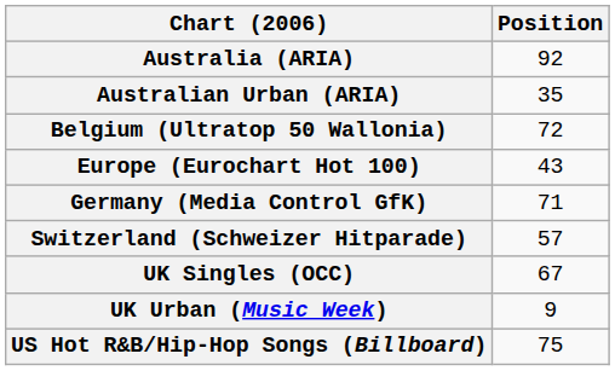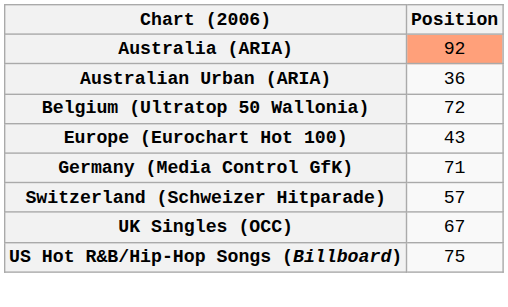 <table class="wikitable sortable plainrowheaders" style="text-align:center">
 <tr>
 <th>Chart (2006)</th>
 <th>Position</th>
 </tr>
 <tr>
 <th scope="row">Australia (ARIA)</th>
-<td>92</td>
+<td style="background: lightsalmon;">92</td>
 </tr>
 <tr>
 <th scope="row">Australian Urban (ARIA)</th>
-<td>35</td>
+<td>36</td>
 </tr>
 <tr>
 <th scope="row">Belgium (Ultratop 50 Wallonia)</th>
 <td>72</td>
 </tr>
 <tr>
 <th scope="row">Europe (Eurochart Hot 100)</th>
 <td>43</td>
 </tr>
 <tr>
 <th scope="row">Germany (Media Control GfK)</th>
 <td>71</td>
 </tr>
 <tr>
 <th scope="row">Switzerland (Schweizer Hitparade)</th>
 <td>57</td>
 </tr>
 <tr>
 <th scope="row">UK Singles (OCC)</th>
 <td>67</td>
 </tr>
 <tr>
-<th scope="row">UK Urban (<em><a href='#'>Music Week</a></em>)</th>
-<td>9</td>
-</tr>
-<tr>
 <th scope="row">US Hot R&B/Hip-Hop Songs (<em>Billboard</em>)</th>
 <td>75</td>
 </tr>
 </table>
